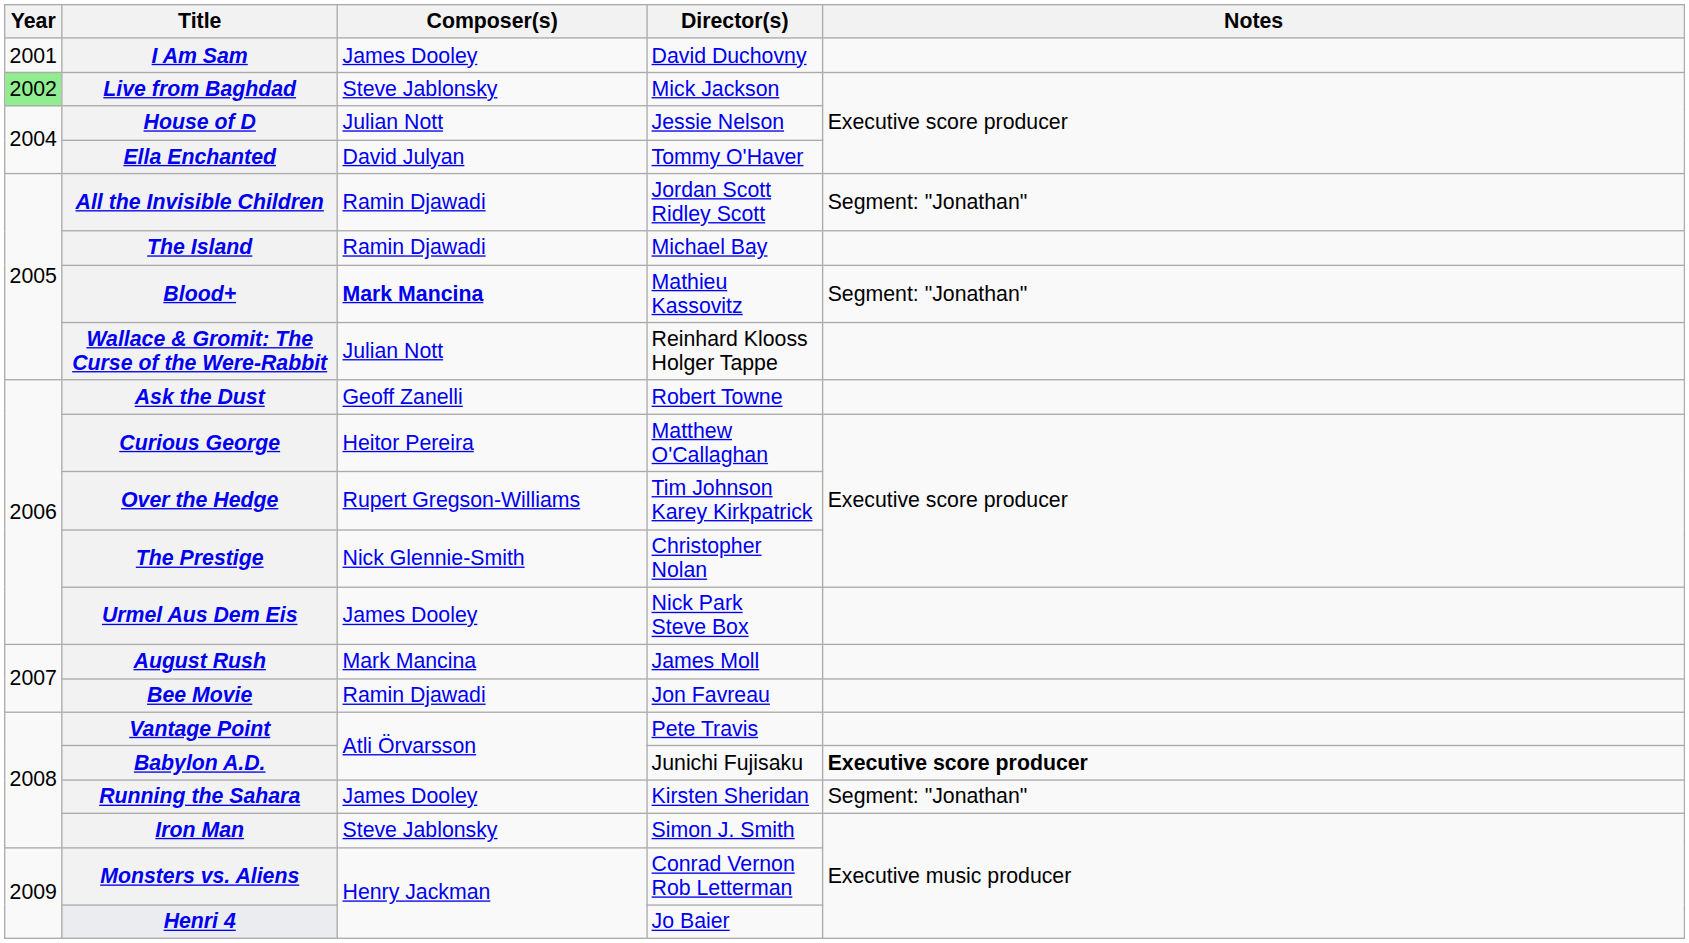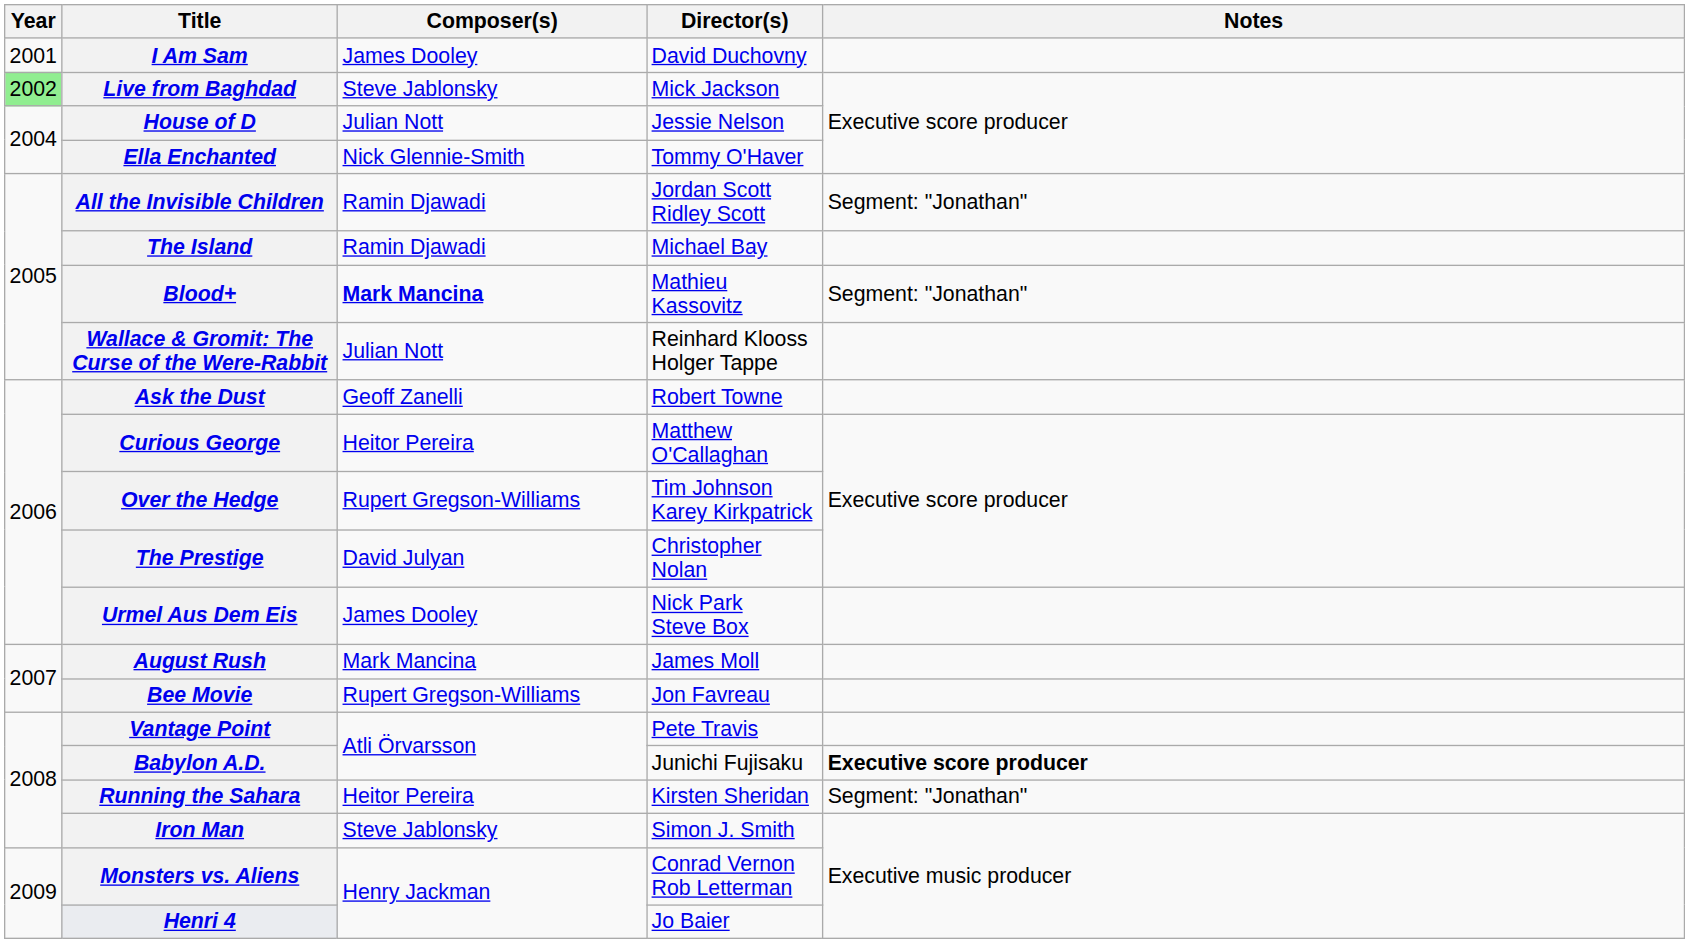 <table class="wikitable sortable" width=100%>
 <tr>
 <th width="30">Year</th>
 <th width="200">Title</th>
 <th width="225">Composer(s)</th>
 <th width="125">Director(s)</th>
 <th>Notes</th>
 </tr>
 <tr>
 <td>2001</td>
 <th><em><a href='#'>I Am Sam</a></em></th>
 <td><a href='#'>James Dooley</a></td>
 <td><a href='#'>David Duchovny</a></td>
 <td></td>
 </tr>
 <tr>
 <td style="background: lightgreen;">2002</td>
 <th><em><a href='#'>Live from Baghdad</a></em></th>
 <td><a href='#'>Steve Jablonsky</a></td>
 <td><a href='#'>Mick Jackson</a></td>
 <td rowspan="3">Executive score producer</td>
 </tr>
 <tr>
 <td rowspan="2">2004</td>
 <th><em><a href='#'>House of D</a></em></th>
 <td><a href='#'>Julian Nott</a></td>
 <td><a href='#'>Jessie Nelson</a></td>
 </tr>
 <tr>
 <th><em><a href='#'>Ella Enchanted</a></em></th>
-<td><a href='#'>David Julyan</a></td>
+<td><a href='#'>Nick Glennie-Smith</a></td>
 <td><a href='#'>Tommy O'Haver</a></td>
 </tr>
 <tr>
 <td rowspan="4">2005</td>
 <th><em><a href='#'>All the Invisible Children</a></em></th>
 <td><a href='#'>Ramin Djawadi</a></td>
 <td><a href='#'>Jordan Scott</a><br><a href='#'>Ridley Scott</a></td>
 <td>Segment: "Jonathan"</td>
 </tr>
 <tr>
 <th><em><a href='#'>The Island</a></em></th>
 <td><a href='#'>Ramin Djawadi</a></td>
 <td><a href='#'>Michael Bay</a></td>
 <td></td>
 </tr>
 <tr>
 <th><em><a href='#'>Blood+</a></em></th>
 <td><strong><a href='#'>Mark Mancina</a></strong></td>
 <td><a href='#'>Mathieu Kassovitz</a></td>
 <td>Segment: "Jonathan"</td>
 </tr>
 <tr>
 <th><em><a href='#'>Wallace & Gromit: The Curse of the Were-Rabbit</a></em></th>
 <td><a href='#'>Julian Nott</a></td>
 <td>Reinhard Klooss<br>Holger Tappe</td>
 <td></td>
 </tr>
 <tr>
 <td rowspan="5">2006</td>
 <th><em><a href='#'>Ask the Dust</a></em></th>
 <td><a href='#'>Geoff Zanelli</a></td>
 <td><a href='#'>Robert Towne</a></td>
 <td></td>
 </tr>
 <tr>
 <th><em><a href='#'>Curious George</a></em></th>
 <td><a href='#'>Heitor Pereira</a></td>
 <td><a href='#'>Matthew O'Callaghan</a></td>
 <td rowspan="3">Executive score producer</td>
 </tr>
 <tr>
 <th><em><a href='#'>Over the Hedge</a></em></th>
 <td><a href='#'>Rupert Gregson-Williams</a></td>
 <td><a href='#'>Tim Johnson</a><br><a href='#'>Karey Kirkpatrick</a></td>
 </tr>
 <tr>
 <th><em><a href='#'>The Prestige</a></em></th>
-<td><a href='#'>Nick Glennie-Smith</a></td>
+<td><a href='#'>David Julyan</a></td>
 <td><a href='#'>Christopher Nolan</a></td>
 </tr>
 <tr>
 <th><em><a href='#'>Urmel Aus Dem Eis</a></em></th>
 <td><a href='#'>James Dooley</a></td>
 <td><a href='#'>Nick Park</a><br><a href='#'>Steve Box</a></td>
 <td></td>
 </tr>
 <tr>
 <td rowspan="2">2007</td>
 <th><em><a href='#'>August Rush</a></em></th>
 <td><a href='#'>Mark Mancina</a></td>
 <td><a href='#'>James Moll</a></td>
 <td></td>
 </tr>
 <tr>
 <th><em><a href='#'>Bee Movie</a></em></th>
-<td><a href='#'>Ramin Djawadi</a></td>
+<td><a href='#'>Rupert Gregson-Williams</a></td>
 <td><a href='#'>Jon Favreau</a></td>
 <td></td>
 </tr>
 <tr>
 <td rowspan="4">2008</td>
 <th><em><a href='#'>Vantage Point</a></em></th>
 <td rowspan="2"><a href='#'>Atli Örvarsson</a></td>
 <td><a href='#'>Pete Travis</a></td>
 <td></td>
 </tr>
 <tr>
 <th><em><a href='#'>Babylon A.D.</a></em></th>
 <td>Junichi Fujisaku</td>
 <td><strong>Executive score producer</strong></td>
 </tr>
 <tr>
 <th><em><a href='#'>Running the Sahara</a></em></th>
-<td><a href='#'>James Dooley</a></td>
+<td><a href='#'>Heitor Pereira</a></td>
 <td><a href='#'>Kirsten Sheridan</a></td>
 <td>Segment: "Jonathan"</td>
 </tr>
 <tr>
 <th><em><a href='#'>Iron Man</a></em></th>
 <td><a href='#'>Steve Jablonsky</a></td>
 <td><a href='#'>Simon J. Smith</a></td>
 <td rowspan="3">Executive music producer</td>
 </tr>
 <tr>
 <td rowspan="2">2009</td>
 <th><em><a href='#'>Monsters vs. Aliens</a></em></th>
 <td rowspan="2"><a href='#'>Henry Jackman</a></td>
 <td><a href='#'>Conrad Vernon</a><br><a href='#'>Rob Letterman</a></td>
 </tr>
 <tr>
 <td align="center" bgcolor="#eaecf0"><strong><em><a href='#'>Henri 4</a></em></strong></td>
 <td><a href='#'>Jo Baier</a></td>
 </tr>
 </table>
